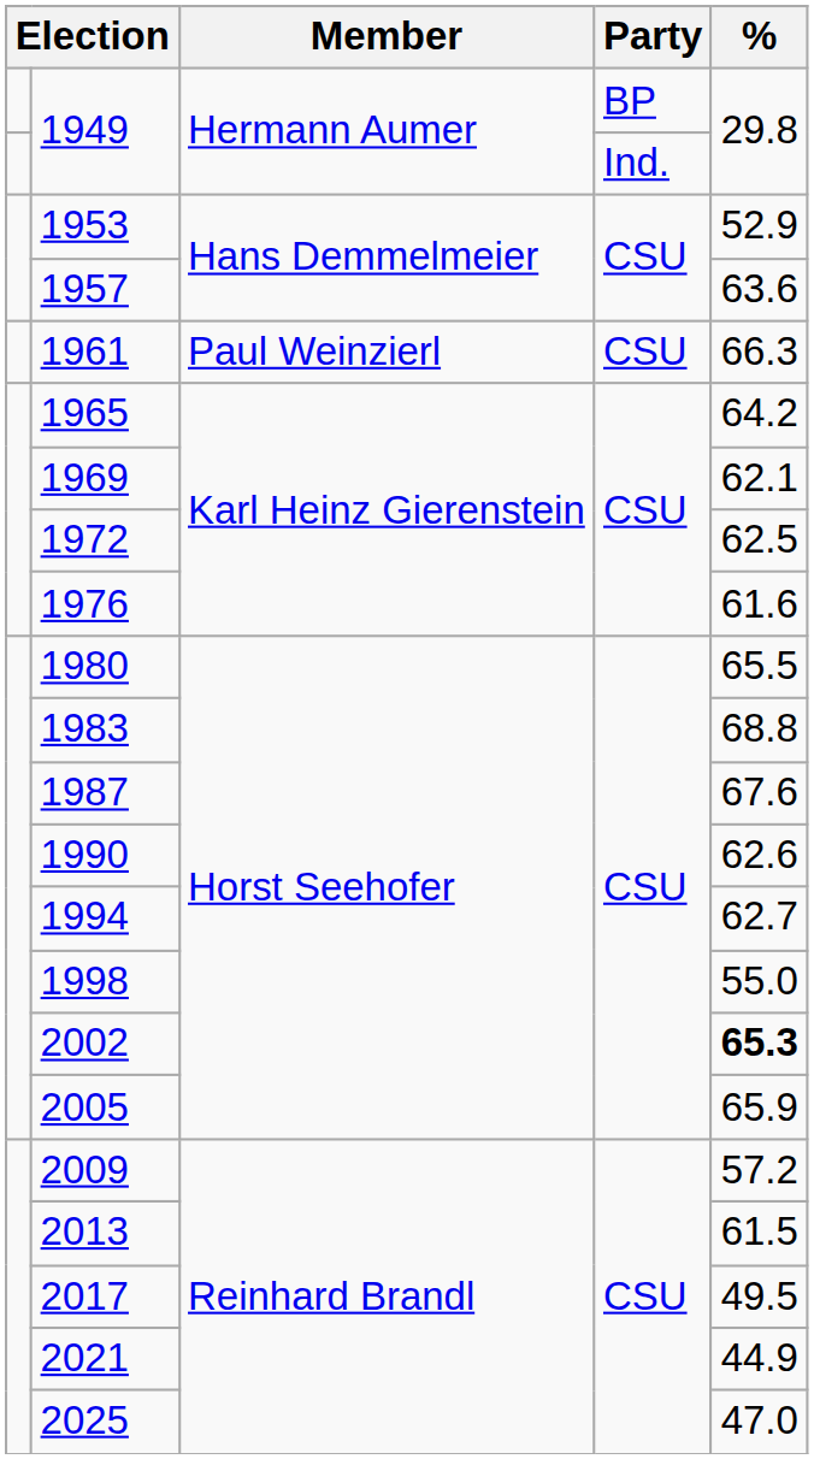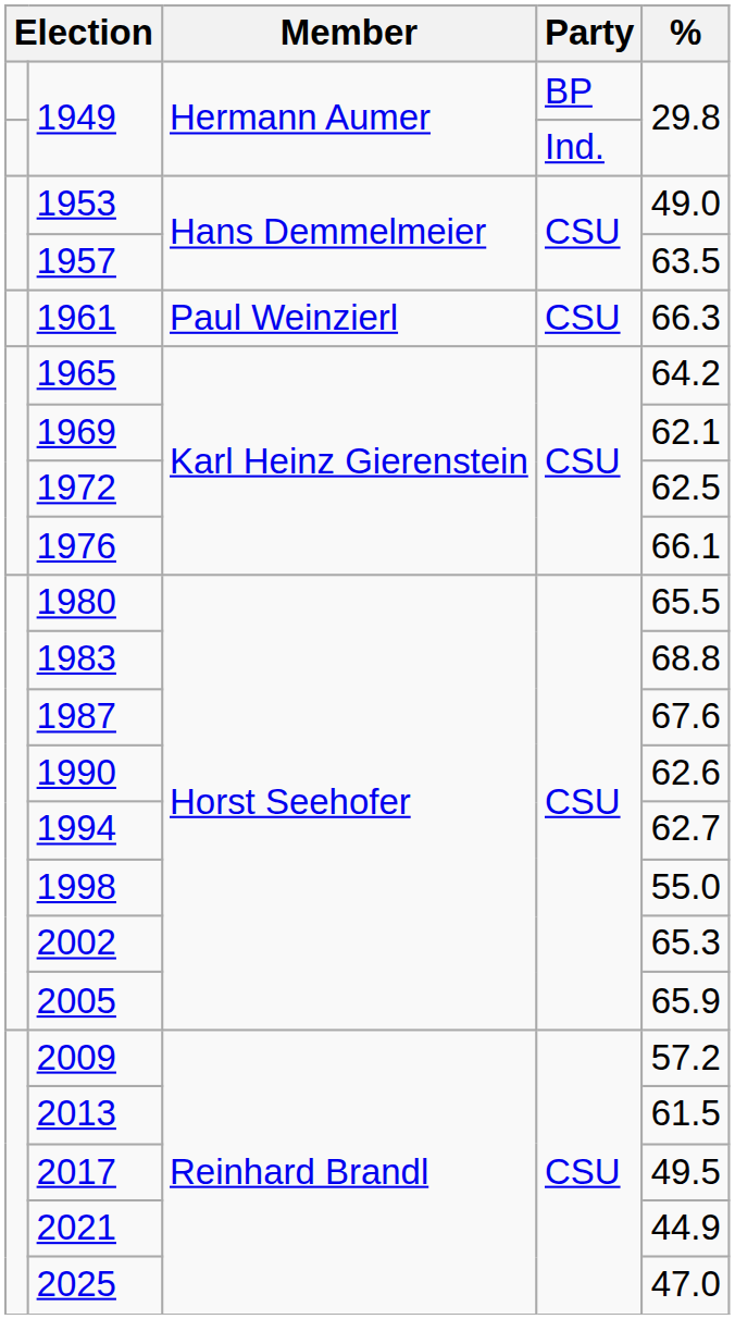 <table class=wikitable>
 <tr>
 <th colspan=2>Election</th>
 <th>Member</th>
 <th>Party</th>
 <th>%</th>
 </tr>
 <tr>
 <td bgcolor=></td>
 <td rowspan=2><a href='#'>1949</a></td>
 <td rowspan=2><a href='#'>Hermann Aumer</a></td>
 <td><a href='#'>BP</a></td>
 <td rowspan=2 align=right>29.8</td>
 </tr>
 <tr>
 <td bgcolor=></td>
 <td><a href='#'>Ind.</a></td>
 </tr>
 <tr>
 <td rowspan=2 bgcolor=></td>
 <td><a href='#'>1953</a></td>
 <td rowspan=2><a href='#'>Hans Demmelmeier</a></td>
 <td rowspan=2><a href='#'>CSU</a></td>
-<td align=right>52.9</td>
+<td align=right>49.0</td>
 </tr>
 <tr>
 <td><a href='#'>1957</a></td>
-<td align=right>63.6</td>
+<td align=right>63.5</td>
 </tr>
 <tr>
 <td bgcolor=></td>
 <td><a href='#'>1961</a></td>
 <td><a href='#'>Paul Weinzierl</a></td>
 <td><a href='#'>CSU</a></td>
 <td align=right>66.3</td>
 </tr>
 <tr>
 <td rowspan=4 bgcolor=></td>
 <td><a href='#'>1965</a></td>
 <td rowspan=4><a href='#'>Karl Heinz Gierenstein</a></td>
 <td rowspan=4><a href='#'>CSU</a></td>
 <td align=right>64.2</td>
 </tr>
 <tr>
 <td><a href='#'>1969</a></td>
 <td align=right>62.1</td>
 </tr>
 <tr>
 <td><a href='#'>1972</a></td>
 <td align=right>62.5</td>
 </tr>
 <tr>
 <td><a href='#'>1976</a></td>
-<td align=right>61.6</td>
+<td align=right>66.1</td>
 </tr>
 <tr>
 <td rowspan=8 bgcolor=></td>
 <td><a href='#'>1980</a></td>
 <td rowspan=8><a href='#'>Horst Seehofer</a></td>
 <td rowspan=8><a href='#'>CSU</a></td>
 <td align=right>65.5</td>
 </tr>
 <tr>
 <td><a href='#'>1983</a></td>
 <td align=right>68.8</td>
 </tr>
 <tr>
 <td><a href='#'>1987</a></td>
 <td align=right>67.6</td>
 </tr>
 <tr>
 <td><a href='#'>1990</a></td>
 <td align=right>62.6</td>
 </tr>
 <tr>
 <td><a href='#'>1994</a></td>
 <td align=right>62.7</td>
 </tr>
 <tr>
 <td><a href='#'>1998</a></td>
 <td align=right>55.0</td>
 </tr>
 <tr>
 <td><a href='#'>2002</a></td>
-<td align=right><strong>65.3</strong></td>
+<td align=right>65.3</td>
 </tr>
 <tr>
 <td><a href='#'>2005</a></td>
 <td align=right>65.9</td>
 </tr>
 <tr>
 <td rowspan=5 bgcolor=></td>
 <td><a href='#'>2009</a></td>
 <td rowspan=5><a href='#'>Reinhard Brandl</a></td>
 <td rowspan=5><a href='#'>CSU</a></td>
 <td align=right>57.2</td>
 </tr>
 <tr>
 <td><a href='#'>2013</a></td>
 <td align=right>61.5</td>
 </tr>
 <tr>
 <td><a href='#'>2017</a></td>
 <td align=right>49.5</td>
 </tr>
 <tr>
 <td><a href='#'>2021</a></td>
 <td align=right>44.9</td>
 </tr>
 <tr>
 <td><a href='#'>2025</a></td>
 <td align=right>47.0</td>
 </tr>
 </table>
